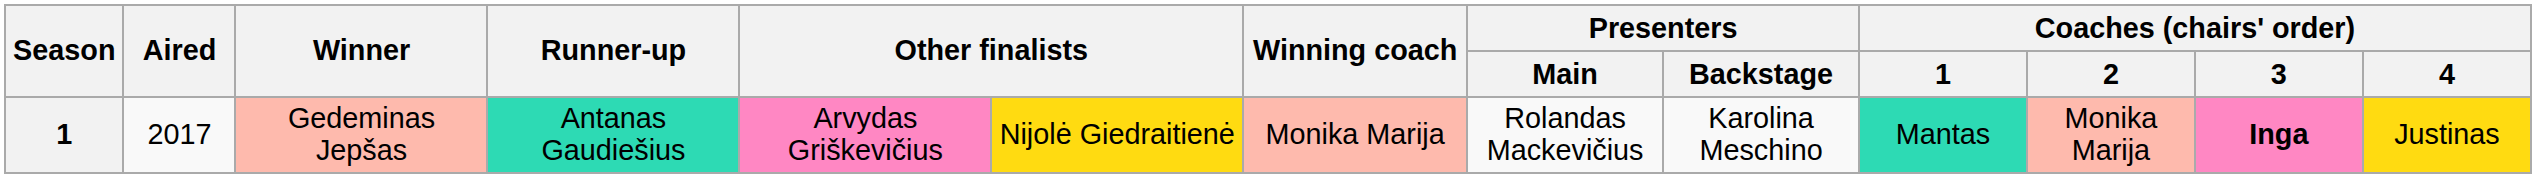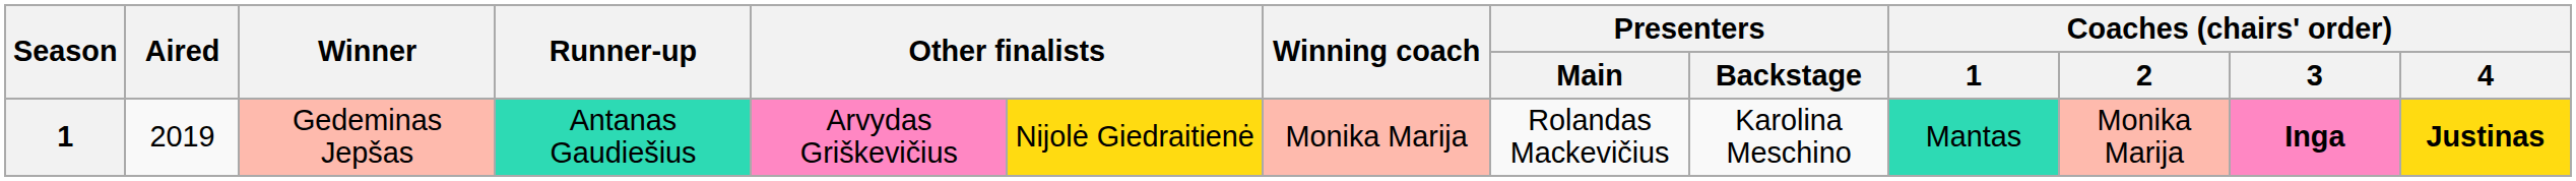 <table class="wikitable" style="text-align:center; font-size:90%; line-height:16px; width:100%">
 <tr>
 <th width="1%" rowspan="2" scope="col">Season</th>
 <th width="4%" rowspan="2" scope="col">Aired</th>
 <th width="9%" rowspan="2" scope="col">Winner</th>
 <th width="9%" rowspan="2" scope="col">Runner-up</th>
 <th width="18%" rowspan="2" colspan="2">Other finalists</th>
 <th width="8%" rowspan="2" scope="col">Winning coach</th>
 <th width="12%" scope="row" colspan="2">Presenters</th>
 <th width="20%" scope="row" colspan="4">Coaches (chairs' order)</th>
 </tr>
 <tr>
 <th width="6%">Main</th>
 <th width="6%">Backstage</th>
 <th width="6%">1</th>
 <th width="6%">2</th>
 <th width="6%">3</th>
 <th width="6%">4</th>
 </tr>
 <tr>
 <th>1</th>
-<td>2017</td>
+<td>2019</td>
 <td style="background:#febaad">Gedeminas Jepšas</td>
 <td style="background:#2ddab4">Antanas Gaudiešius</td>
 <td style="background:#FF87C3; width:9%">Arvydas Griškevičius</td>
 <td style="background:#ffdb11; width:9%">Nijolė Giedraitienė</td>
 <td style="background:#febaad">Monika Marija</td>
 <td rowspan="2" width="7%">Rolandas Mackevičius</td>
 <td rowspan="2" width="7%">Karolina Meschino</td>
 <td style="background:#2ddab4">Mantas</td>
 <td style="background:#febaad">Monika Marija</td>
 <td style="background:#FF87C3"><strong>Inga</strong></td>
-<td style="background:#ffdb11">Justinas</td>
+<td style="background:#ffdb11"><strong>Justinas</strong></td>
 </tr>
 </table>
